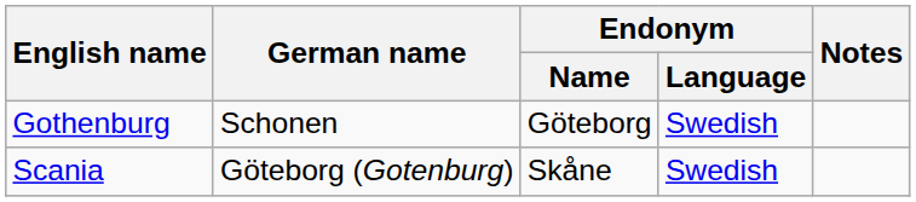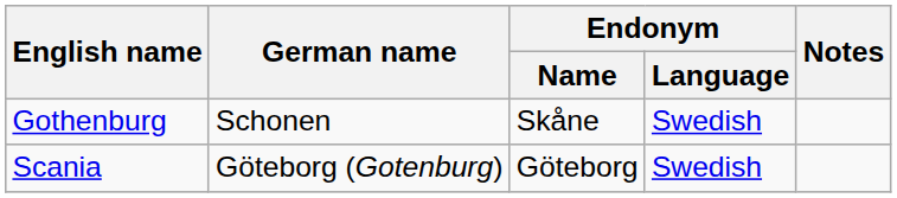 <table class="wikitable sortable mw-collapsible">
 <tr>
 <th rowspan="2">English name</th>
 <th rowspan="2">German name</th>
 <th colspan="2">Endonym</th>
 <th rowspan="2">Notes</th>
 </tr>
 <tr>
 <th>Name</th>
 <th>Language</th>
 </tr>
 <tr>
 <td><a href='#'>Gothenburg</a></td>
 <td>Schonen</td>
-<td>Göteborg</td>
+<td>Skåne</td>
 <td><a href='#'>Swedish</a></td>
 <td></td>
 </tr>
 <tr>
 <td><a href='#'>Scania</a></td>
 <td>Göteborg (<em>Gotenburg</em>)</td>
-<td>Skåne</td>
+<td>Göteborg</td>
 <td><a href='#'>Swedish</a></td>
 <td></td>
 </tr>
 </table>
